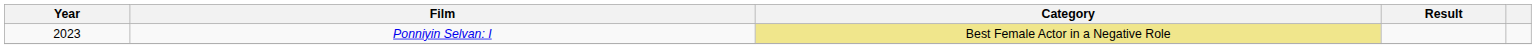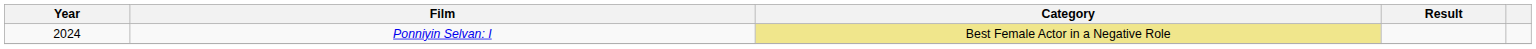 <table class="wikitable sortable" style="width:100%;">
 <tr>
 <th style="width:5%;">Year</th>
 <th style="width:25%;">Film</th>
 <th style="width:25%;">Category</th>
 <th style="width:5%;">Result</th>
 <th style="width:1%;" class="unsortable"></th>
 </tr>
 <tr>
-<td style="text-align:center;">2023</td>
+<td style="text-align:center;">2024</td>
 <td style="text-align:center;"><em><a href='#'>Ponniyin Selvan: I</a></em></td>
 <td style="background: khaki; text-align:center;">Best Female Actor in a Negative Role</td>
 <td></td>
 <td style="text-align:center;"></td>
 </tr>
 <tr>
 </tr>
 </table>
